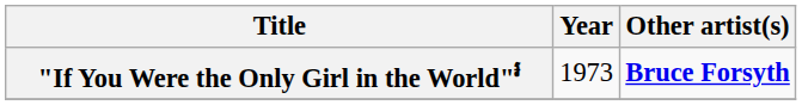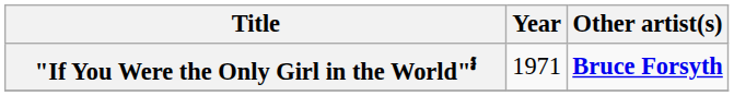 <table class="wikitable plainrowheaders" style="text-align:center;" border="1">
 <tr>
 <th scope="col" style="width:20em;">Title</th>
 <th scope="col">Year</th>
 <th scope="col">Other artist(s)</th>
 </tr>
 <tr>
 <th scope="row">"If You Were the Only Girl in the World"<sup>៛</sup></th>
-<td>1973</td>
+<td>1971</td>
 <td align="center"><strong><a href='#'>Bruce Forsyth</a></strong></td>
 </tr>
 <tr>
 </tr>
 </table>
